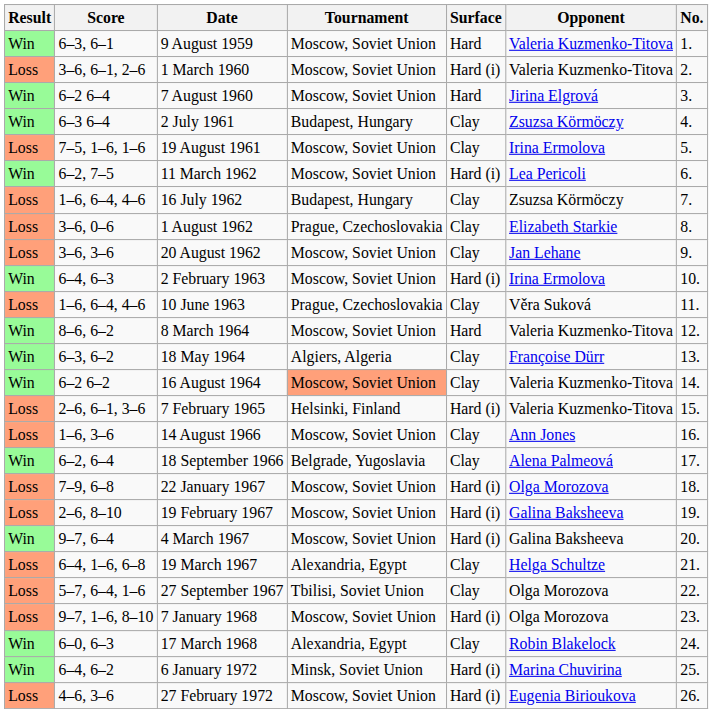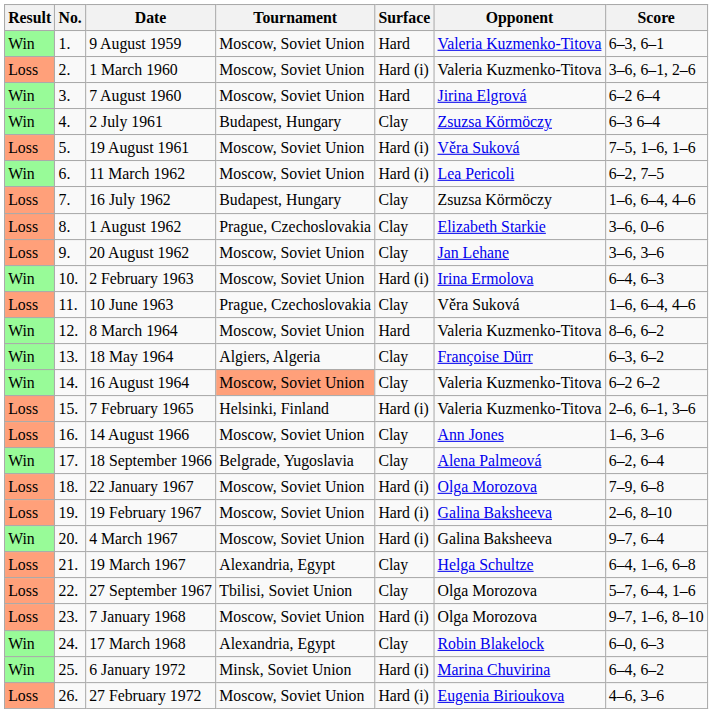 <table class="sortable wikitable" style="font-size:95%">
 <tr>
 <th>Result</th>
-<th>Score</th>
+<th>No.</th>
 <th>Date</th>
 <th>Tournament</th>
 <th>Surface</th>
 <th>Opponent</th>
-<th>No.</th>
+<th>Score</th>
 </tr>
 <tr>
 <td style="background:#98fb98;">Win</td>
-<td>6–3, 6–1</td>
+<td>1.</td>
 <td>9 August 1959</td>
 <td>Moscow, Soviet Union</td>
 <td>Hard</td>
 <td> <a href='#'>Valeria Kuzmenko-Titova</a></td>
-<td>1.</td>
+<td>6–3, 6–1</td>
 </tr>
 <tr>
 <td style="background:#ffa07a;">Loss</td>
-<td>3–6, 6–1, 2–6</td>
+<td>2.</td>
 <td>1 March 1960</td>
 <td>Moscow, Soviet Union</td>
 <td>Hard (i)</td>
 <td> Valeria Kuzmenko-Titova</td>
-<td>2.</td>
+<td>3–6, 6–1, 2–6</td>
 </tr>
 <tr>
 <td style="background:#98fb98;">Win</td>
-<td>6–2 6–4</td>
+<td>3.</td>
 <td>7 August 1960</td>
 <td>Moscow, Soviet Union</td>
 <td>Hard</td>
 <td> <a href='#'>Jirina Elgrová</a></td>
-<td>3.</td>
+<td>6–2 6–4</td>
 </tr>
 <tr>
 <td style="background:#98fb98;">Win</td>
-<td>6–3 6–4</td>
+<td>4.</td>
 <td>2 July 1961</td>
 <td>Budapest, Hungary</td>
 <td>Clay</td>
 <td> <a href='#'>Zsuzsa Körmöczy</a></td>
-<td>4.</td>
+<td>6–3 6–4</td>
 </tr>
 <tr>
 <td style="background:#ffa07a;">Loss</td>
-<td>7–5, 1–6, 1–6</td>
+<td>5.</td>
 <td>19 August 1961</td>
 <td>Moscow, Soviet Union</td>
-<td>Clay</td>
-<td> <a href='#'>Irina Ermolova</a></td>
-<td>5.</td>
+<td>Hard (i)</td>
+<td> <a href='#'>Věra Suková</a></td>
+<td>7–5, 1–6, 1–6</td>
 </tr>
 <tr>
 <td style="background:#98fb98;">Win</td>
-<td>6–2, 7–5</td>
+<td>6.</td>
 <td>11 March 1962</td>
 <td>Moscow, Soviet Union</td>
 <td>Hard (i)</td>
 <td> <a href='#'>Lea Pericoli</a></td>
-<td>6.</td>
+<td>6–2, 7–5</td>
 </tr>
 <tr>
 <td style="background:#ffa07a;">Loss</td>
-<td>1–6, 6–4, 4–6</td>
+<td>7.</td>
 <td>16 July 1962</td>
 <td>Budapest, Hungary</td>
 <td>Clay</td>
 <td> Zsuzsa Körmöczy</td>
-<td>7.</td>
+<td>1–6, 6–4, 4–6</td>
 </tr>
 <tr>
 <td style="background:#ffa07a;">Loss</td>
-<td>3–6, 0–6</td>
+<td>8.</td>
 <td>1 August 1962</td>
 <td>Prague, Czechoslovakia</td>
 <td>Clay</td>
 <td> <a href='#'>Elizabeth Starkie</a></td>
-<td>8.</td>
+<td>3–6, 0–6</td>
 </tr>
 <tr>
 <td style="background:#ffa07a;">Loss</td>
-<td>3–6, 3–6</td>
+<td>9.</td>
 <td>20 August 1962</td>
 <td>Moscow, Soviet Union</td>
 <td>Clay</td>
 <td> <a href='#'>Jan Lehane</a></td>
-<td>9.</td>
+<td>3–6, 3–6</td>
 </tr>
 <tr>
 <td style="background:#98fb98;">Win</td>
-<td>6–4, 6–3</td>
+<td>10.</td>
 <td>2 February 1963</td>
 <td>Moscow, Soviet Union</td>
 <td>Hard (i)</td>
 <td> <a href='#'>Irina Ermolova</a></td>
-<td>10.</td>
+<td>6–4, 6–3</td>
 </tr>
 <tr>
 <td style="background:#ffa07a;">Loss</td>
-<td>1–6, 6–4, 4–6</td>
+<td>11.</td>
 <td>10 June 1963</td>
 <td>Prague, Czechoslovakia</td>
 <td>Clay</td>
 <td> Věra Suková</td>
-<td>11.</td>
+<td>1–6, 6–4, 4–6</td>
 </tr>
 <tr>
 <td style="background:#98fb98;">Win</td>
-<td>8–6, 6–2</td>
+<td>12.</td>
 <td>8 March 1964</td>
 <td>Moscow, Soviet Union</td>
 <td>Hard</td>
 <td> Valeria Kuzmenko-Titova</td>
-<td>12.</td>
+<td>8–6, 6–2</td>
 </tr>
 <tr>
 <td style="background:#98fb98;">Win</td>
-<td>6–3, 6–2</td>
+<td>13.</td>
 <td>18 May 1964</td>
 <td>Algiers, Algeria</td>
 <td>Clay</td>
 <td> <a href='#'>Françoise Dürr</a></td>
-<td>13.</td>
+<td>6–3, 6–2</td>
 </tr>
 <tr>
 <td style="background:#98fb98;">Win</td>
-<td>6–2 6–2</td>
+<td>14.</td>
 <td>16 August 1964</td>
 <td style="background: lightsalmon;">Moscow, Soviet Union</td>
 <td>Clay</td>
 <td> Valeria Kuzmenko-Titova</td>
-<td>14.</td>
+<td>6–2 6–2</td>
 </tr>
 <tr>
 <td style="background:#ffa07a;">Loss</td>
-<td>2–6, 6–1, 3–6</td>
+<td>15.</td>
 <td>7 February 1965</td>
 <td>Helsinki, Finland</td>
 <td>Hard (i)</td>
 <td> Valeria Kuzmenko-Titova</td>
-<td>15.</td>
+<td>2–6, 6–1, 3–6</td>
 </tr>
 <tr>
 <td style="background:#ffa07a;">Loss</td>
-<td>1–6, 3–6</td>
+<td>16.</td>
 <td>14 August 1966</td>
 <td>Moscow, Soviet Union</td>
 <td>Clay</td>
 <td> <a href='#'>Ann Jones</a></td>
-<td>16.</td>
+<td>1–6, 3–6</td>
 </tr>
 <tr>
 <td style="background:#98fb98;">Win</td>
-<td>6–2, 6–4</td>
+<td>17.</td>
 <td>18 September 1966</td>
 <td>Belgrade, Yugoslavia</td>
 <td>Clay</td>
 <td> <a href='#'>Alena Palmeová</a></td>
-<td>17.</td>
+<td>6–2, 6–4</td>
 </tr>
 <tr>
 <td style="background:#ffa07a;">Loss</td>
-<td>7–9, 6–8</td>
+<td>18.</td>
 <td>22 January 1967</td>
 <td>Moscow, Soviet Union</td>
 <td>Hard (i)</td>
 <td> <a href='#'>Olga Morozova</a></td>
-<td>18.</td>
+<td>7–9, 6–8</td>
 </tr>
 <tr>
 <td style="background:#ffa07a;">Loss</td>
-<td>2–6, 8–10</td>
+<td>19.</td>
 <td>19 February 1967</td>
 <td>Moscow, Soviet Union</td>
 <td>Hard (i)</td>
 <td> <a href='#'>Galina Baksheeva</a></td>
-<td>19.</td>
+<td>2–6, 8–10</td>
 </tr>
 <tr>
 <td style="background:#98fb98;">Win</td>
-<td>9–7, 6–4</td>
+<td>20.</td>
 <td>4 March 1967</td>
 <td>Moscow, Soviet Union</td>
 <td>Hard (i)</td>
 <td> Galina Baksheeva</td>
-<td>20.</td>
+<td>9–7, 6–4</td>
 </tr>
 <tr>
 <td style="background:#ffa07a;">Loss</td>
-<td>6–4, 1–6, 6–8</td>
+<td>21.</td>
 <td>19 March 1967</td>
 <td>Alexandria, Egypt</td>
 <td>Clay</td>
 <td> <a href='#'>Helga Schultze</a></td>
-<td>21.</td>
+<td>6–4, 1–6, 6–8</td>
 </tr>
 <tr>
 <td style="background:#ffa07a;">Loss</td>
-<td>5–7, 6–4, 1–6</td>
+<td>22.</td>
 <td>27 September 1967</td>
 <td>Tbilisi, Soviet Union</td>
 <td>Clay</td>
 <td> Olga Morozova</td>
-<td>22.</td>
+<td>5–7, 6–4, 1–6</td>
 </tr>
 <tr>
 <td style="background:#ffa07a;">Loss</td>
-<td>9–7, 1–6, 8–10</td>
+<td>23.</td>
 <td>7 January 1968</td>
 <td>Moscow, Soviet Union</td>
 <td>Hard (i)</td>
 <td> Olga Morozova</td>
-<td>23.</td>
+<td>9–7, 1–6, 8–10</td>
 </tr>
 <tr>
 <td style="background:#98fb98;">Win</td>
-<td>6–0, 6–3</td>
+<td>24.</td>
 <td>17 March 1968</td>
 <td>Alexandria, Egypt</td>
 <td>Clay</td>
 <td> <a href='#'>Robin Blakelock</a></td>
-<td>24.</td>
+<td>6–0, 6–3</td>
 </tr>
 <tr>
 <td style="background:#98fb98;">Win</td>
-<td>6–4, 6–2</td>
+<td>25.</td>
 <td>6 January 1972</td>
 <td>Minsk, Soviet Union</td>
 <td>Hard (i)</td>
 <td> <a href='#'>Marina Chuvirina</a></td>
-<td>25.</td>
+<td>6–4, 6–2</td>
 </tr>
 <tr>
 <td style="background:#ffa07a;">Loss</td>
-<td>4–6, 3–6</td>
+<td>26.</td>
 <td>27 February 1972</td>
 <td>Moscow, Soviet Union</td>
 <td>Hard (i)</td>
 <td> <a href='#'>Eugenia Birioukova</a></td>
-<td>26.</td>
+<td>4–6, 3–6</td>
 </tr>
 </table>
